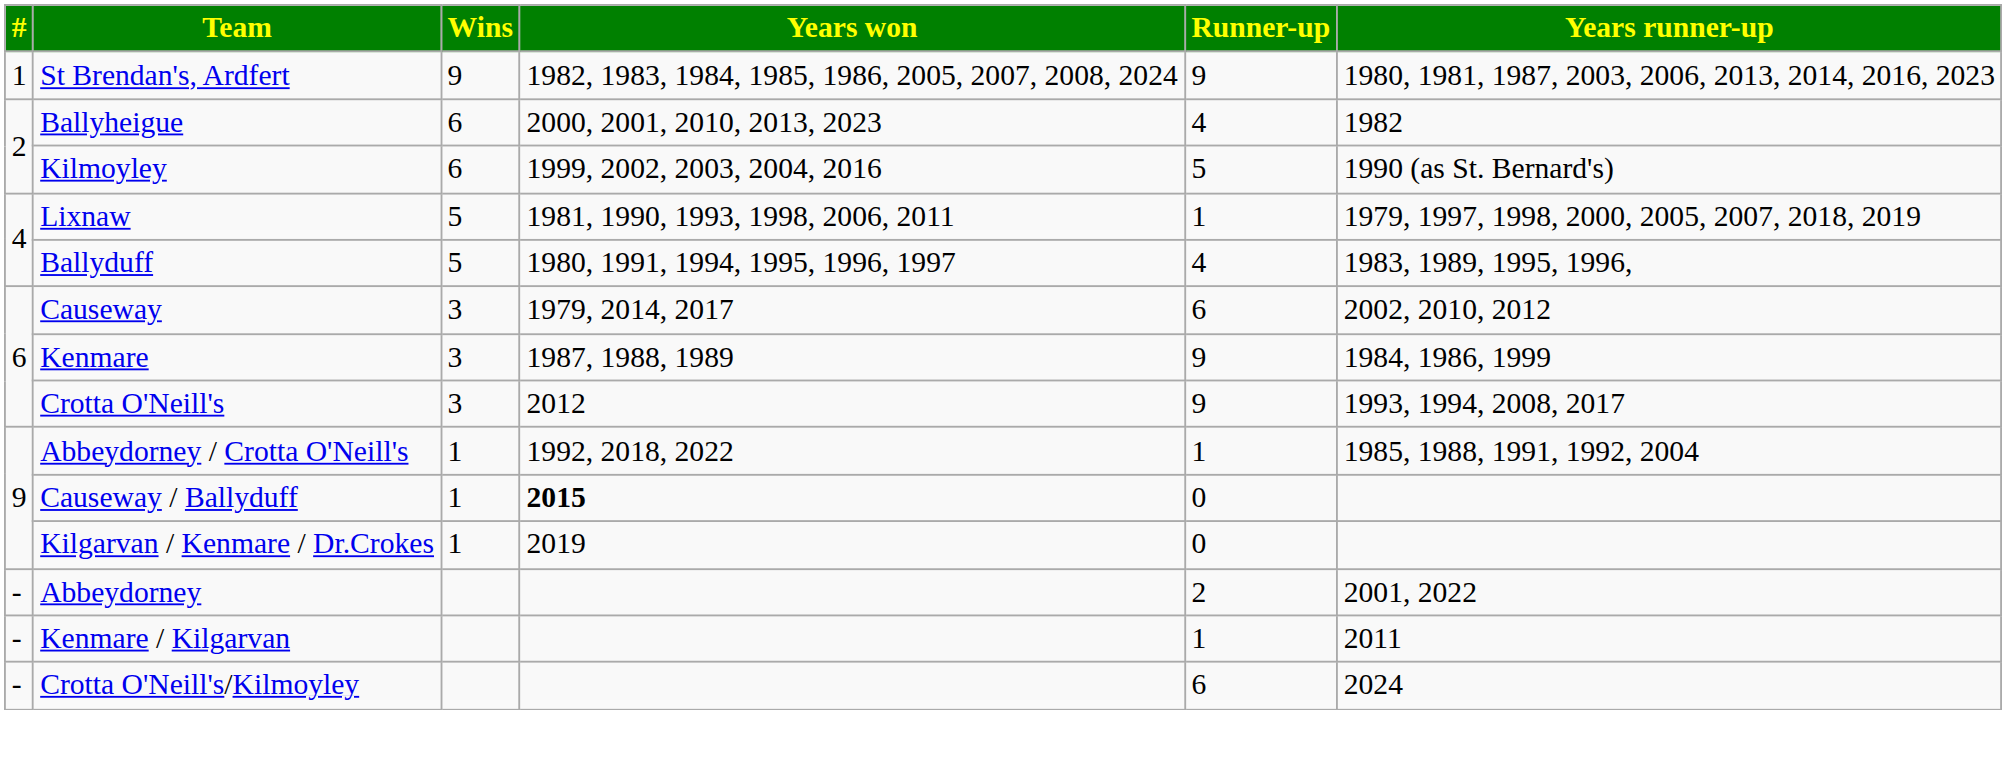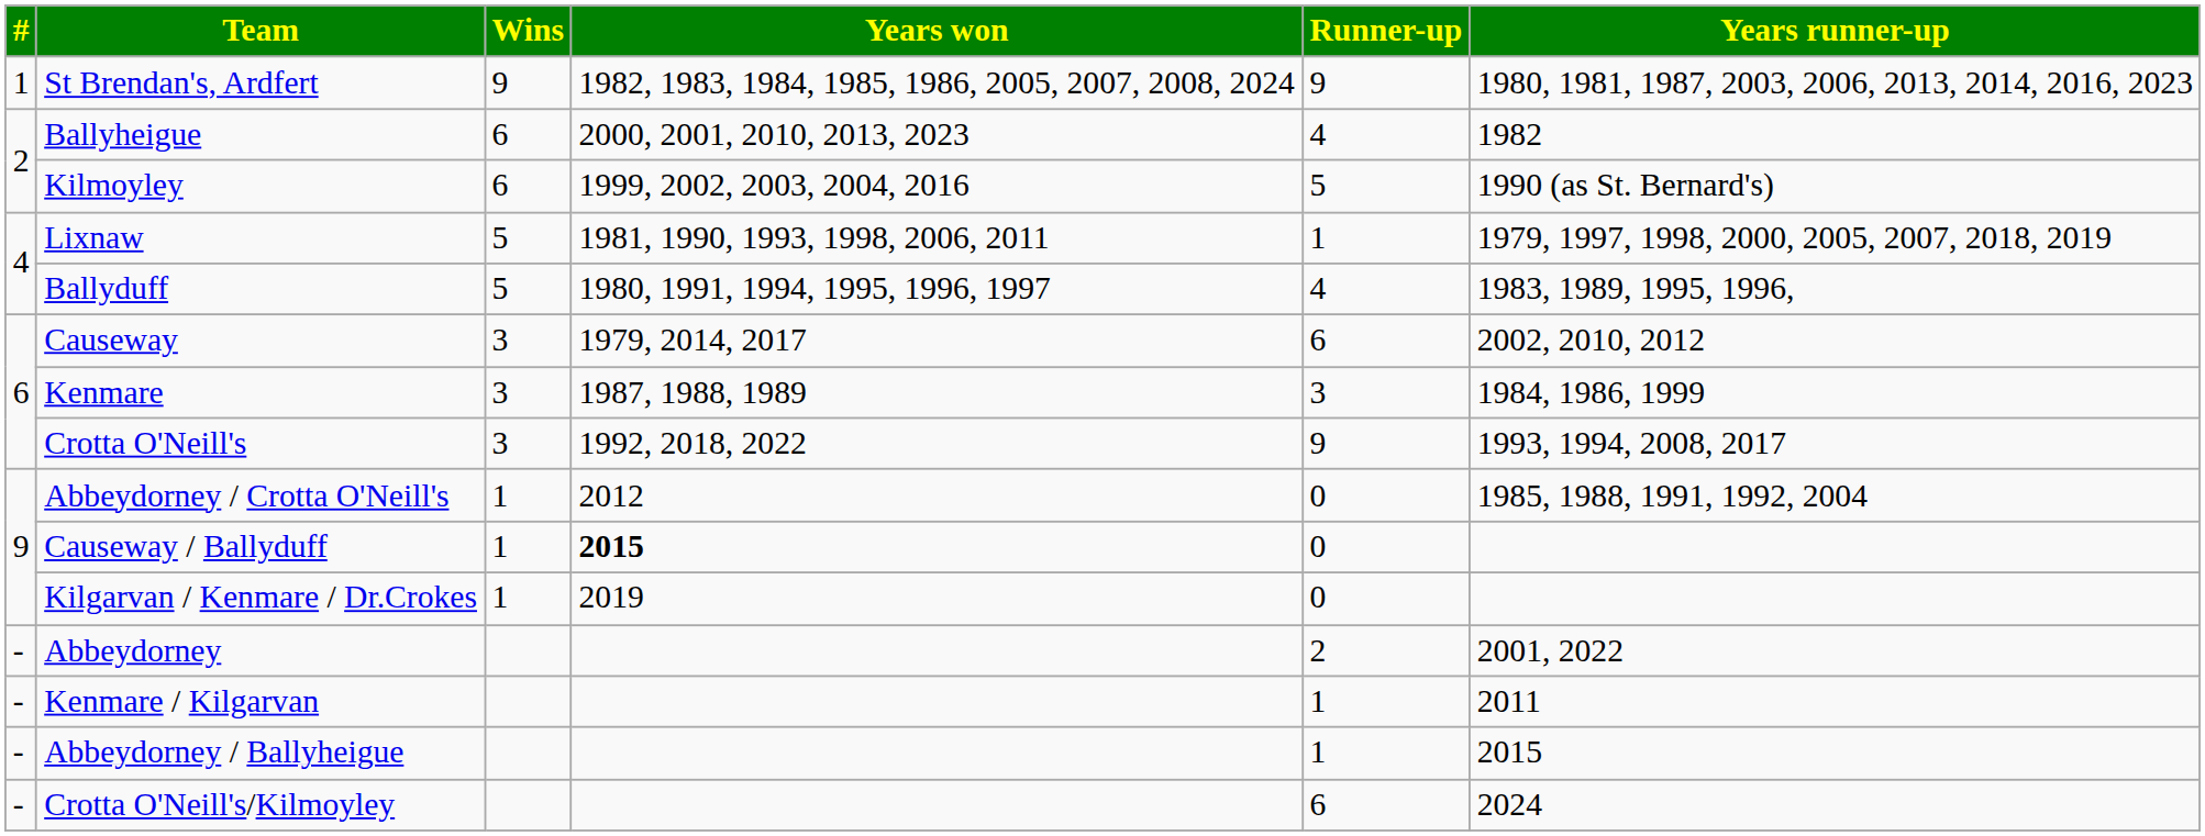 <table class="wikitable">
 <tr>
 <th style="background:green;color:yellow">#</th>
 <th style="background:green;color:yellow">Team</th>
 <th style="background:green;color:yellow">Wins</th>
 <th style="background:green;color:yellow">Years won</th>
 <th style="background:green;color:yellow">Runner-up</th>
 <th style="background:green;color:yellow">Years runner-up</th>
 </tr>
 <tr>
 <td>1</td>
 <td><a href='#'>St Brendan's, Ardfert</a></td>
 <td>9</td>
 <td>1982, 1983, 1984, 1985, 1986, 2005, 2007, 2008, 2024</td>
 <td>9</td>
 <td>1980, 1981, 1987, 2003, 2006, 2013, 2014, 2016, 2023</td>
 </tr>
 <tr>
 <td rowspan="2">2</td>
 <td><a href='#'>Ballyheigue</a></td>
 <td>6</td>
 <td>2000, 2001, 2010, 2013, 2023</td>
 <td>4</td>
 <td>1982</td>
 </tr>
 <tr>
 <td><a href='#'>Kilmoyley</a></td>
 <td>6</td>
 <td>1999, 2002, 2003, 2004, 2016</td>
 <td>5</td>
 <td>1990 (as St. Bernard's)</td>
 </tr>
 <tr>
 <td rowspan="2">4</td>
 <td><a href='#'>Lixnaw</a></td>
 <td>5</td>
 <td>1981, 1990, 1993, 1998, 2006, 2011</td>
 <td>1</td>
 <td>1979, 1997, 1998, 2000, 2005, 2007, 2018, 2019</td>
 </tr>
 <tr>
 <td><a href='#'>Ballyduff</a></td>
 <td>5</td>
 <td>1980, 1991, 1994, 1995, 1996, 1997</td>
 <td>4</td>
 <td>1983, 1989, 1995, 1996,</td>
 </tr>
 <tr>
 <td rowspan="3">6</td>
 <td><a href='#'>Causeway</a></td>
 <td>3</td>
 <td>1979, 2014, 2017</td>
 <td>6</td>
 <td>2002, 2010, 2012</td>
 </tr>
 <tr>
 <td><a href='#'>Kenmare</a></td>
 <td>3</td>
 <td>1987, 1988, 1989</td>
-<td>9</td>
+<td>3</td>
 <td>1984, 1986, 1999</td>
 </tr>
 <tr>
 <td><a href='#'>Crotta O'Neill's</a></td>
 <td>3</td>
-<td>2012</td>
+<td>1992, 2018, 2022</td>
 <td>9</td>
 <td>1993, 1994, 2008, 2017</td>
 </tr>
 <tr>
 <td rowspan="3">9</td>
 <td><a href='#'>Abbeydorney</a> / <a href='#'>Crotta O'Neill's</a></td>
 <td>1</td>
-<td>1992, 2018, 2022</td>
-<td>1</td>
+<td>2012</td>
+<td>0</td>
 <td>1985, 1988, 1991, 1992, 2004</td>
 </tr>
 <tr>
 <td><a href='#'>Causeway</a> / <a href='#'>Ballyduff</a></td>
 <td>1</td>
 <td><strong>2015</strong></td>
 <td>0</td>
 <td></td>
 </tr>
 <tr>
 <td><a href='#'>Kilgarvan</a> / <a href='#'>Kenmare</a> / <a href='#'>Dr.Crokes</a></td>
 <td>1</td>
 <td>2019</td>
 <td>0</td>
 <td></td>
 </tr>
 <tr>
 <td>-</td>
 <td><a href='#'>Abbeydorney</a></td>
 <td></td>
 <td></td>
 <td>2</td>
 <td>2001, 2022</td>
 </tr>
 <tr>
 <td>-</td>
 <td><a href='#'>Kenmare</a> / <a href='#'>Kilgarvan</a></td>
 <td></td>
 <td></td>
 <td>1</td>
 <td>2011</td>
 </tr>
 <tr>
 <td>-</td>
+<td><a href='#'>Abbeydorney</a> / <a href='#'>Ballyheigue</a></td>
+<td></td>
+<td></td>
+<td>1</td>
+<td>2015</td>
+</tr>
+<tr>
+<td>-</td>
 <td><a href='#'>Crotta O'Neill's</a>/<a href='#'>Kilmoyley</a></td>
 <td></td>
 <td></td>
 <td>6</td>
 <td>2024</td>
 </tr>
 </table>
